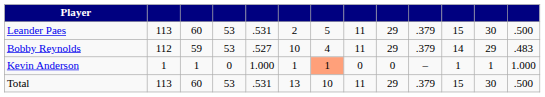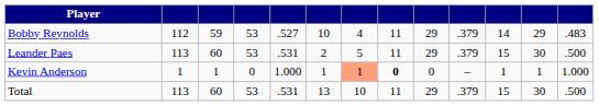 <table class="wikitable" style="text-align:center">
 <tr>
 <th style="background:navy; color:#fff" width="200px">Player</th>
 <th style="background:navy; color:#fff" width="40px"></th>
 <th style="background:navy; color:#fff" width="40px"></th>
 <th style="background:navy; color:#fff" width="40px"></th>
 <th style="background:navy; color:#fff" width="40px"></th>
 <th style="background:navy; color:#fff" width="40px"></th>
 <th style="background:navy; color:#fff" width="40px"></th>
 <th style="background:navy; color:#fff" width="40px"></th>
 <th style="background:navy; color:#fff" width="40px"></th>
 <th style="background:navy; color:#fff" width="40px"></th>
 <th style="background:navy; color:#fff" width="40px"></th>
 <th style="background:navy; color:#fff" width="40px"></th>
 <th style="background:navy; color:#fff" width="40px"></th>
 </tr>
 <tr>
+<td style="text-align:left"><a href='#'>Bobby Reynolds</a></td>
+<td>112</td>
+<td>59</td>
+<td>53</td>
+<td>.527</td>
+<td>10</td>
+<td>4</td>
+<td>11</td>
+<td>29</td>
+<td>.379</td>
+<td>14</td>
+<td>29</td>
+<td>.483</td>
+</tr>
+<tr>
 <td style="text-align:left"><a href='#'>Leander Paes</a></td>
 <td>113</td>
 <td>60</td>
 <td>53</td>
 <td>.531</td>
 <td>2</td>
 <td>5</td>
 <td>11</td>
 <td>29</td>
 <td>.379</td>
 <td>15</td>
 <td>30</td>
 <td>.500</td>
 </tr>
 <tr>
-<td style="text-align:left"><a href='#'>Bobby Reynolds</a></td>
-<td>112</td>
-<td>59</td>
-<td>53</td>
-<td>.527</td>
-<td>10</td>
-<td>4</td>
-<td>11</td>
-<td>29</td>
-<td>.379</td>
-<td>14</td>
-<td>29</td>
-<td>.483</td>
-</tr>
-<tr>
 <td style="text-align:left"><a href='#'>Kevin Anderson</a></td>
 <td>1</td>
 <td>1</td>
 <td>0</td>
 <td>1.000</td>
 <td>1</td>
 <td style="background: lightsalmon;">1</td>
-<td>0</td>
+<td><strong>0</strong></td>
 <td>0</td>
 <td>–</td>
 <td>1</td>
 <td>1</td>
 <td>1.000</td>
 </tr>
 <tr>
 <td style="text-align:left">Total</td>
 <td>113</td>
 <td>60</td>
 <td>53</td>
 <td>.531</td>
 <td>13</td>
 <td>10</td>
 <td>11</td>
 <td>29</td>
 <td>.379</td>
 <td>15</td>
 <td>30</td>
 <td>.500</td>
 </tr>
 </table>
